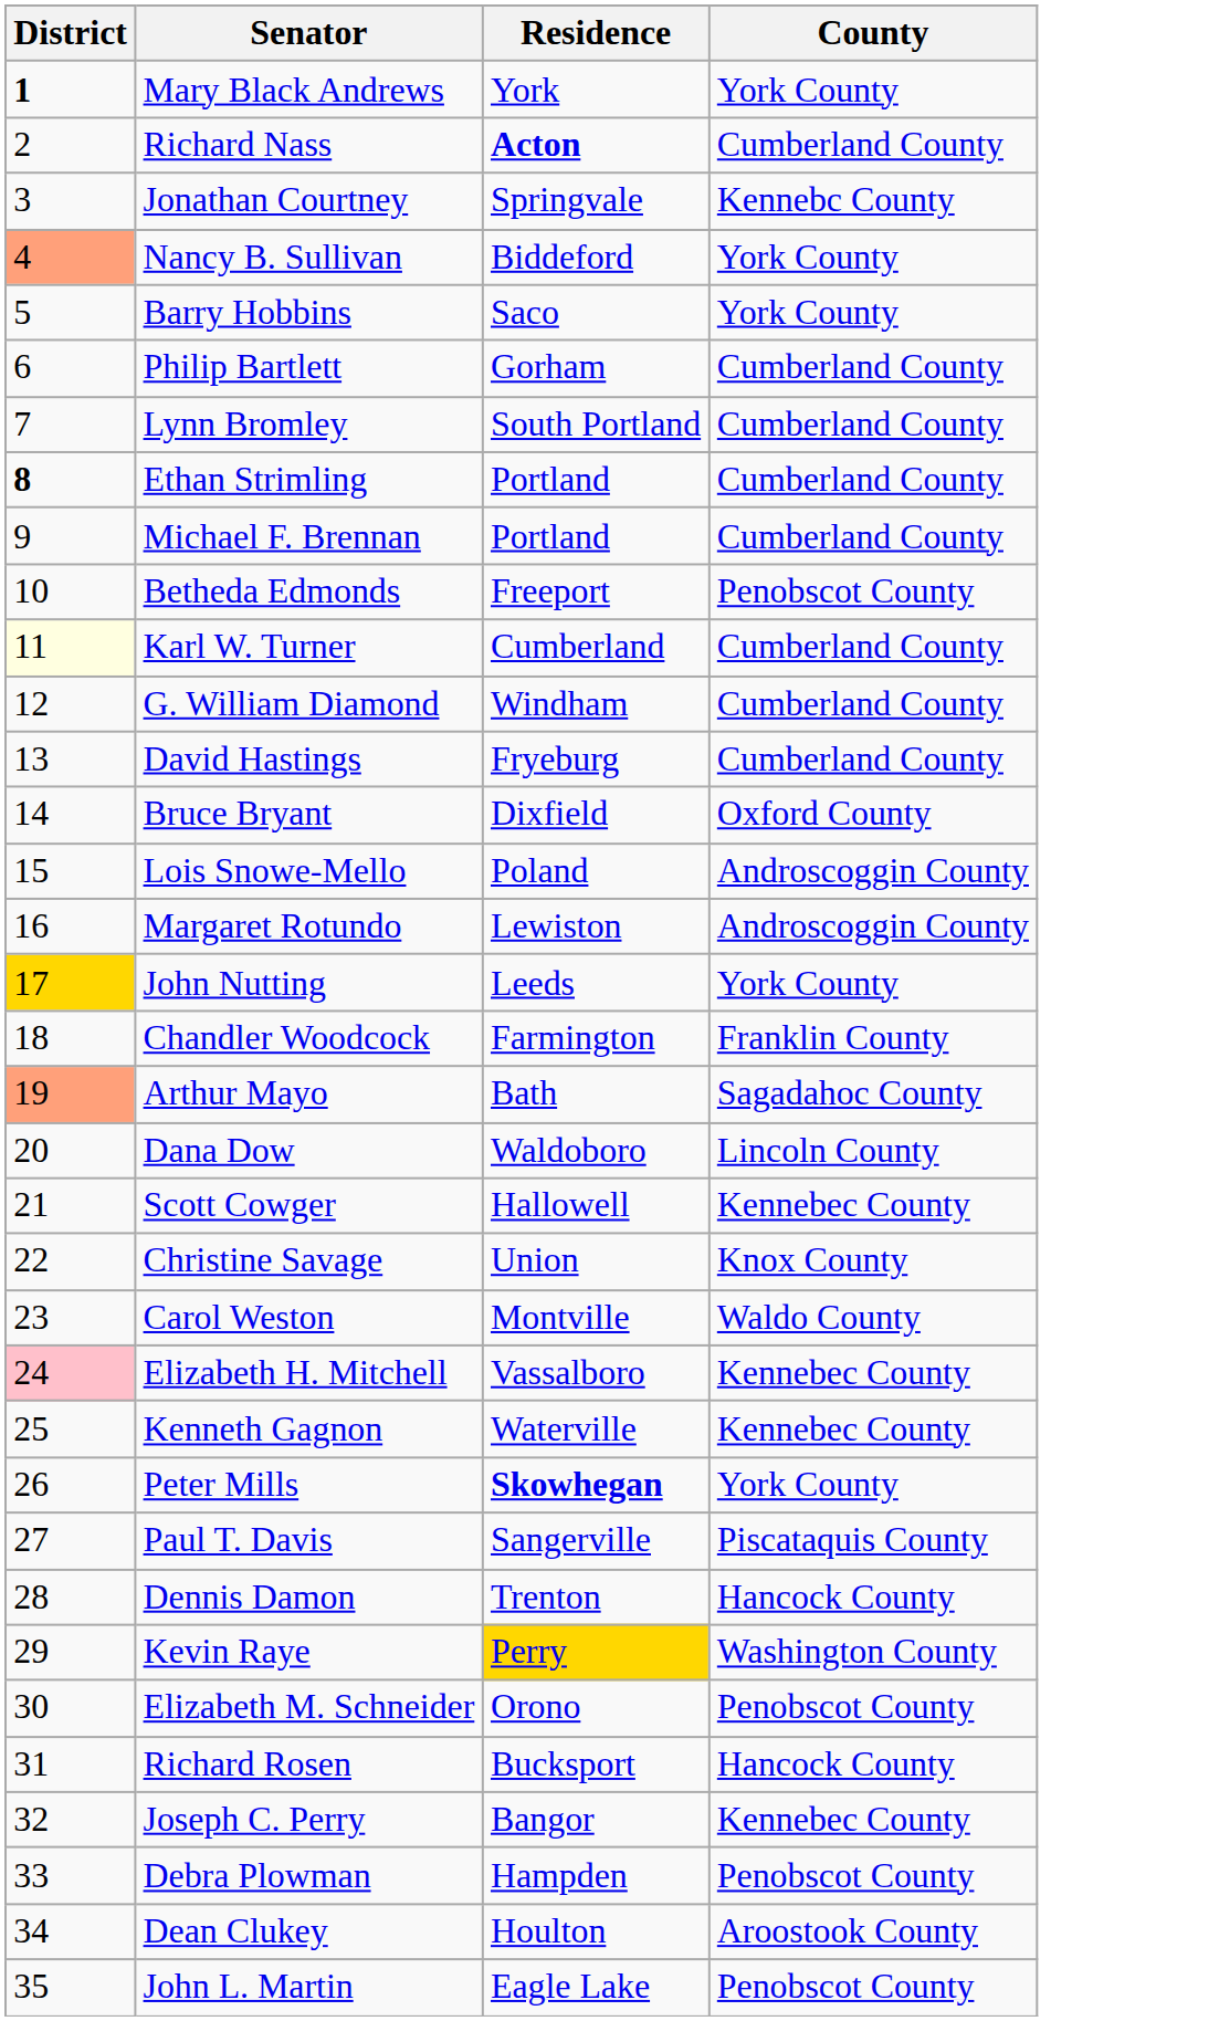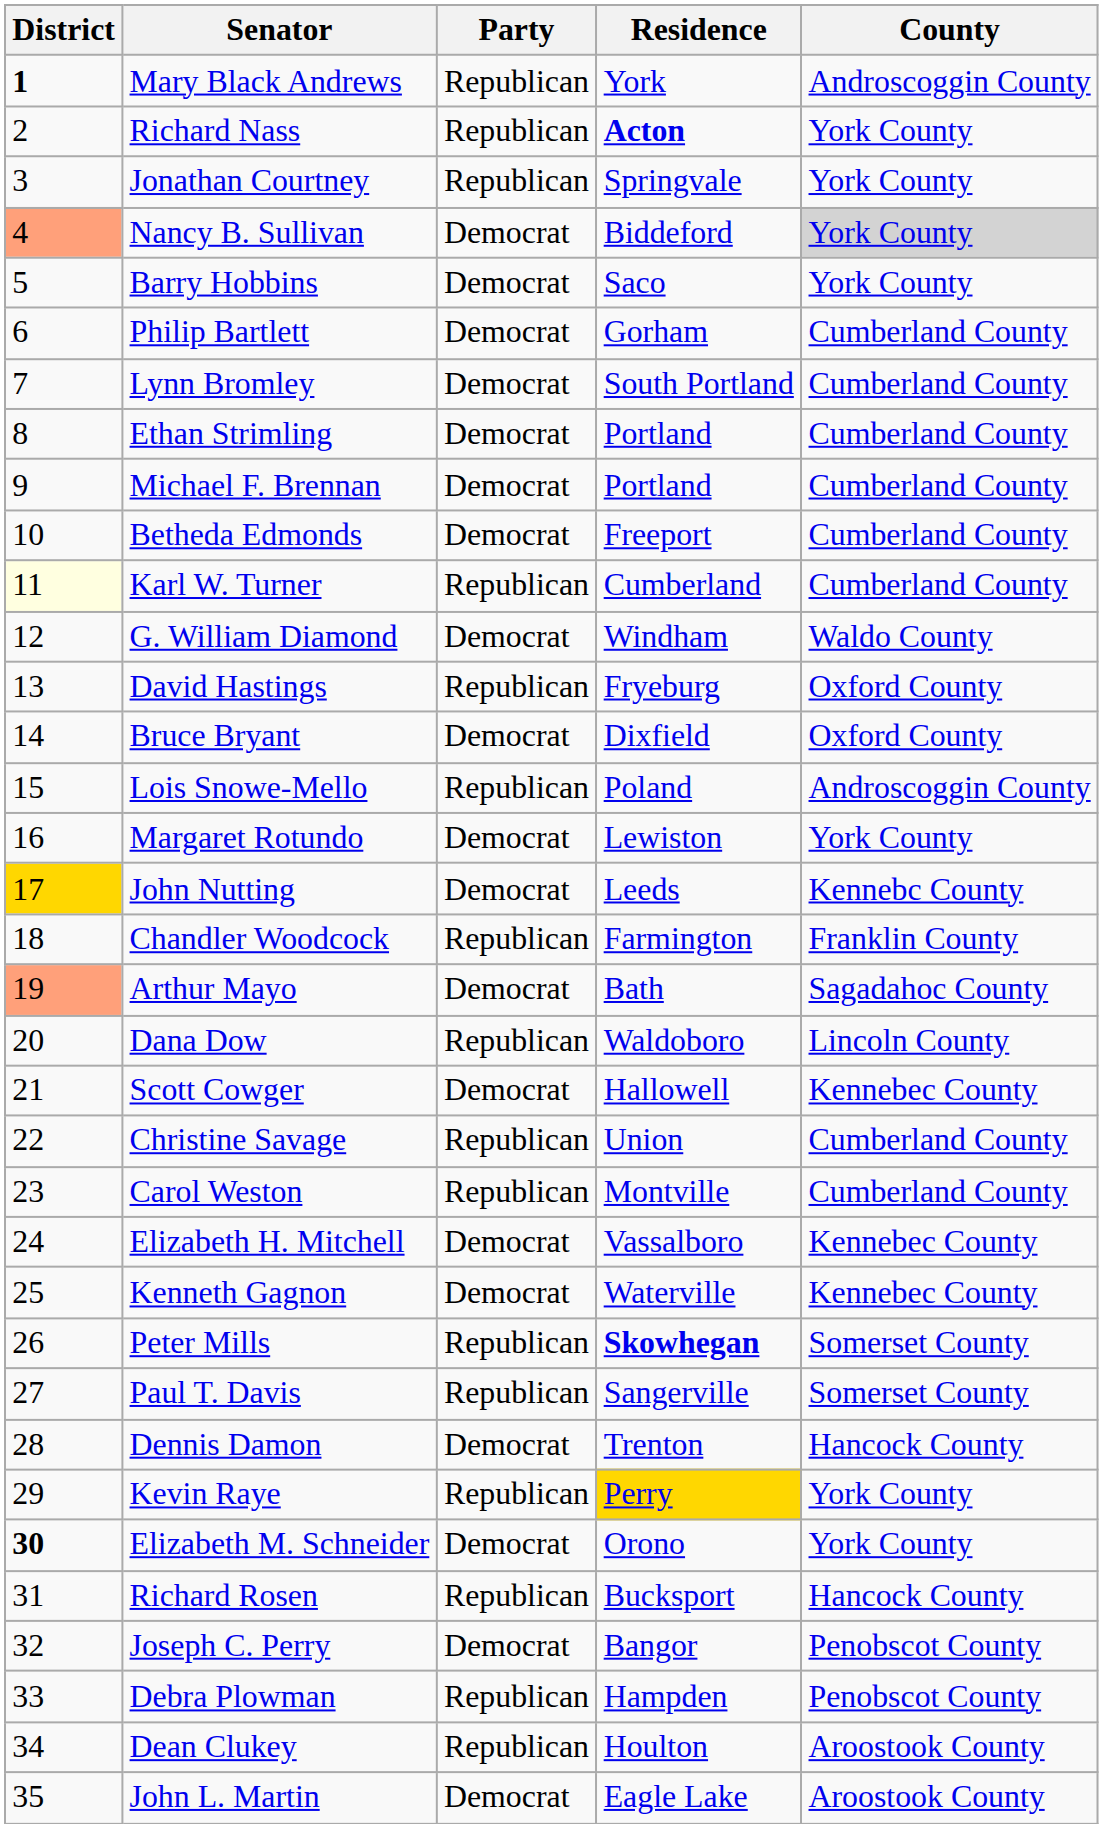 <table class="wikitable">
 <tr>
 <th>District</th>
 <th>Senator</th>
+<th>Party</th>
 <th>Residence</th>
 <th>County</th>
 </tr>
 <tr>
 <td><strong>1</strong></td>
 <td><a href='#'>Mary Black Andrews</a></td>
+<td>Republican</td>
 <td><a href='#'>York</a></td>
-<td><a href='#'>York County</a></td>
+<td><a href='#'>Androscoggin County</a></td>
 </tr>
 <tr>
 <td>2</td>
 <td><a href='#'>Richard Nass</a></td>
+<td>Republican</td>
 <td><strong><a href='#'>Acton</a></strong></td>
-<td><a href='#'>Cumberland County</a></td>
+<td><a href='#'>York County</a></td>
 </tr>
 <tr>
 <td>3</td>
 <td><a href='#'>Jonathan Courtney</a></td>
+<td>Republican</td>
 <td><a href='#'>Springvale</a></td>
-<td><a href='#'>Kennebc County</a></td>
+<td><a href='#'>York County</a></td>
 </tr>
 <tr>
 <td style="background: lightsalmon;">4</td>
 <td><a href='#'>Nancy B. Sullivan</a></td>
+<td>Democrat</td>
 <td><a href='#'>Biddeford</a></td>
-<td><a href='#'>York County</a></td>
+<td style="background: lightgrey;"><a href='#'>York County</a></td>
 </tr>
 <tr>
 <td>5</td>
 <td><a href='#'>Barry Hobbins</a></td>
+<td>Democrat</td>
 <td><a href='#'>Saco</a></td>
 <td><a href='#'>York County</a></td>
 </tr>
 <tr>
 <td>6</td>
 <td><a href='#'>Philip Bartlett</a></td>
+<td>Democrat</td>
 <td><a href='#'>Gorham</a></td>
 <td><a href='#'>Cumberland County</a></td>
 </tr>
 <tr>
 <td>7</td>
 <td><a href='#'>Lynn Bromley</a></td>
+<td>Democrat</td>
 <td><a href='#'>South Portland</a></td>
 <td><a href='#'>Cumberland County</a></td>
 </tr>
 <tr>
-<td><strong>8</strong></td>
+<td>8</td>
 <td><a href='#'>Ethan Strimling</a></td>
+<td>Democrat</td>
 <td><a href='#'>Portland</a></td>
 <td><a href='#'>Cumberland County</a></td>
 </tr>
 <tr>
 <td>9</td>
 <td><a href='#'>Michael F. Brennan</a></td>
+<td>Democrat</td>
 <td><a href='#'>Portland</a></td>
 <td><a href='#'>Cumberland County</a></td>
 </tr>
 <tr>
 <td>10</td>
 <td><a href='#'>Betheda Edmonds</a></td>
+<td>Democrat</td>
 <td><a href='#'>Freeport</a></td>
-<td><a href='#'>Penobscot County</a></td>
+<td><a href='#'>Cumberland County</a></td>
 </tr>
 <tr>
 <td style="background: lightyellow;">11</td>
 <td><a href='#'>Karl W. Turner</a></td>
+<td>Republican</td>
 <td><a href='#'>Cumberland</a></td>
 <td><a href='#'>Cumberland County</a></td>
 </tr>
 <tr>
 <td>12</td>
 <td><a href='#'>G. William Diamond</a></td>
+<td>Democrat</td>
 <td><a href='#'>Windham</a></td>
-<td><a href='#'>Cumberland County</a></td>
+<td><a href='#'>Waldo County</a></td>
 </tr>
 <tr>
 <td>13</td>
 <td><a href='#'>David Hastings</a></td>
+<td>Republican</td>
 <td><a href='#'>Fryeburg</a></td>
-<td><a href='#'>Cumberland County</a></td>
+<td><a href='#'>Oxford County</a></td>
 </tr>
 <tr>
 <td>14</td>
 <td><a href='#'>Bruce Bryant</a></td>
+<td>Democrat</td>
 <td><a href='#'>Dixfield</a></td>
 <td><a href='#'>Oxford County</a></td>
 </tr>
 <tr>
 <td>15</td>
 <td><a href='#'>Lois Snowe-Mello</a></td>
+<td>Republican</td>
 <td><a href='#'>Poland</a></td>
 <td><a href='#'>Androscoggin County</a></td>
 </tr>
 <tr>
 <td>16</td>
 <td><a href='#'>Margaret Rotundo</a></td>
+<td>Democrat</td>
 <td><a href='#'>Lewiston</a></td>
-<td><a href='#'>Androscoggin County</a></td>
+<td><a href='#'>York County</a></td>
 </tr>
 <tr>
 <td style="background: gold;">17</td>
 <td><a href='#'>John Nutting</a></td>
+<td>Democrat</td>
 <td><a href='#'>Leeds</a></td>
-<td><a href='#'>York County</a></td>
+<td><a href='#'>Kennebc County</a></td>
 </tr>
 <tr>
 <td>18</td>
 <td><a href='#'>Chandler Woodcock</a></td>
+<td>Republican</td>
 <td><a href='#'>Farmington</a></td>
 <td><a href='#'>Franklin County</a></td>
 </tr>
 <tr>
 <td style="background: lightsalmon;">19</td>
 <td><a href='#'>Arthur Mayo</a></td>
+<td>Democrat</td>
 <td><a href='#'>Bath</a></td>
 <td><a href='#'>Sagadahoc County</a></td>
 </tr>
 <tr>
 <td>20</td>
 <td><a href='#'>Dana Dow</a></td>
+<td>Republican</td>
 <td><a href='#'>Waldoboro</a></td>
 <td><a href='#'>Lincoln County</a></td>
 </tr>
 <tr>
 <td>21</td>
 <td><a href='#'>Scott Cowger</a></td>
+<td>Democrat</td>
 <td><a href='#'>Hallowell</a></td>
 <td><a href='#'>Kennebec County</a></td>
 </tr>
 <tr>
 <td>22</td>
 <td><a href='#'>Christine Savage</a></td>
+<td>Republican</td>
 <td><a href='#'>Union</a></td>
-<td><a href='#'>Knox County</a></td>
+<td><a href='#'>Cumberland County</a></td>
 </tr>
 <tr>
 <td>23</td>
 <td><a href='#'>Carol Weston</a></td>
+<td>Republican</td>
 <td><a href='#'>Montville</a></td>
-<td><a href='#'>Waldo County</a></td>
+<td><a href='#'>Cumberland County</a></td>
 </tr>
 <tr>
-<td style="background: pink;">24</td>
+<td>24</td>
 <td><a href='#'>Elizabeth H. Mitchell</a></td>
+<td>Democrat</td>
 <td><a href='#'>Vassalboro</a></td>
 <td><a href='#'>Kennebec County</a></td>
 </tr>
 <tr>
 <td>25</td>
 <td><a href='#'>Kenneth Gagnon</a></td>
+<td>Democrat</td>
 <td><a href='#'>Waterville</a></td>
 <td><a href='#'>Kennebec County</a></td>
 </tr>
 <tr>
 <td>26</td>
 <td><a href='#'>Peter Mills</a></td>
+<td>Republican</td>
 <td><strong><a href='#'>Skowhegan</a></strong></td>
-<td><a href='#'>York County</a></td>
+<td><a href='#'>Somerset County</a></td>
 </tr>
 <tr>
 <td>27</td>
 <td><a href='#'>Paul T. Davis</a></td>
+<td>Republican</td>
 <td><a href='#'>Sangerville</a></td>
-<td><a href='#'>Piscataquis County</a></td>
+<td><a href='#'>Somerset County</a></td>
 </tr>
 <tr>
 <td>28</td>
 <td><a href='#'>Dennis Damon</a></td>
+<td>Democrat</td>
 <td><a href='#'>Trenton</a></td>
 <td><a href='#'>Hancock County</a></td>
 </tr>
 <tr>
 <td>29</td>
 <td><a href='#'>Kevin Raye</a></td>
+<td>Republican</td>
 <td style="background: gold;"><a href='#'>Perry</a></td>
-<td><a href='#'>Washington County</a></td>
+<td><a href='#'>York County</a></td>
 </tr>
 <tr>
-<td>30</td>
+<td><strong>30</strong></td>
 <td><a href='#'>Elizabeth M. Schneider</a></td>
+<td>Democrat</td>
 <td><a href='#'>Orono</a></td>
-<td><a href='#'>Penobscot County</a></td>
+<td><a href='#'>York County</a></td>
 </tr>
 <tr>
 <td>31</td>
 <td><a href='#'>Richard Rosen</a></td>
+<td>Republican</td>
 <td><a href='#'>Bucksport</a></td>
 <td><a href='#'>Hancock County</a></td>
 </tr>
 <tr>
 <td>32</td>
 <td><a href='#'>Joseph C. Perry</a></td>
+<td>Democrat</td>
 <td><a href='#'>Bangor</a></td>
-<td><a href='#'>Kennebec County</a></td>
+<td><a href='#'>Penobscot County</a></td>
 </tr>
 <tr>
 <td>33</td>
 <td><a href='#'>Debra Plowman</a></td>
+<td>Republican</td>
 <td><a href='#'>Hampden</a></td>
 <td><a href='#'>Penobscot County</a></td>
 </tr>
 <tr>
 <td>34</td>
 <td><a href='#'>Dean Clukey</a></td>
+<td>Republican</td>
 <td><a href='#'>Houlton</a></td>
 <td><a href='#'>Aroostook County</a></td>
 </tr>
 <tr>
 <td>35</td>
 <td><a href='#'>John L. Martin</a></td>
+<td>Democrat</td>
 <td><a href='#'>Eagle Lake</a></td>
-<td><a href='#'>Penobscot County</a></td>
+<td><a href='#'>Aroostook County</a></td>
 </tr>
 </table>
